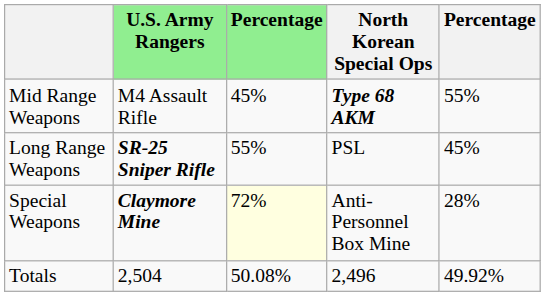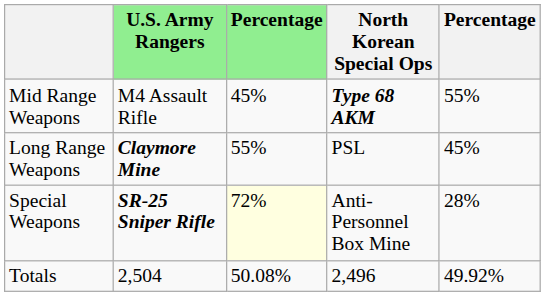 <table class="wikitable" style="text-align:left; width:440px; height:200px">
 <tr valign="top">
 <th style="width:120px;"></th>
 <th style="width:120px; background:lightgreen;">U.S. Army Rangers</th>
 <th style="width:40px; background:lightgreen;">Percentage</th>
 <th style="width:120px;">North Korean Special Ops</th>
 <th style="width:40px;">Percentage</th>
 </tr>
 <tr valign="top">
 <td>Mid Range Weapons</td>
 <td>M4 Assault Rifle</td>
 <td>45%</td>
 <td><strong><em>Type 68 AKM</em></strong></td>
 <td>55%</td>
 </tr>
 <tr valign="top">
 <td>Long Range Weapons</td>
-<td><strong><em>SR-25 Sniper Rifle</em></strong></td>
+<td><strong><em>Claymore Mine</em></strong></td>
 <td>55%</td>
 <td>PSL</td>
 <td>45%</td>
 </tr>
 <tr valign="top">
 <td>Special Weapons</td>
-<td><strong><em>Claymore Mine</em></strong></td>
+<td><strong><em>SR-25 Sniper Rifle</em></strong></td>
 <td style="background: lightyellow;">72%</td>
 <td>Anti-Personnel Box Mine</td>
 <td>28%</td>
 </tr>
 <tr valign="top">
 <td>Totals</td>
 <td>2,504</td>
 <td>50.08%</td>
 <td>2,496</td>
 <td>49.92%</td>
 </tr>
 </table>
